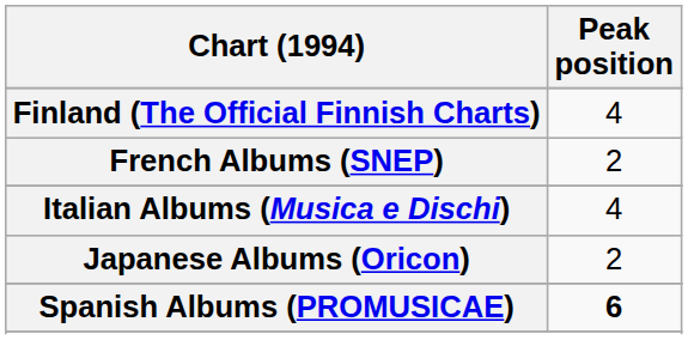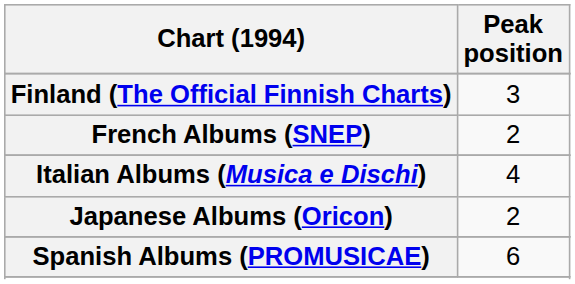 <table class="wikitable sortable plainrowheaders">
 <tr>
 <th>Chart (1994)</th>
 <th>Peak<br>position</th>
 </tr>
 <tr>
 </tr>
 <tr>
 </tr>
 <tr>
 </tr>
 <tr>
 </tr>
 <tr>
 </tr>
 <tr>
 </tr>
 <tr>
 <th scope="row">Finland (<a href='#'>The Official Finnish Charts</a>)</th>
-<td align="center">4</td>
+<td align="center">3</td>
 </tr>
 <tr>
 <th scope="row">French Albums (<a href='#'>SNEP</a>)</th>
 <td align="center">2</td>
 </tr>
 <tr>
 </tr>
 <tr>
 <th scope="row">Italian Albums (<em><a href='#'>Musica e Dischi</a></em>)</th>
 <td align="center">4</td>
 </tr>
 <tr>
 <th scope="row">Japanese Albums (<a href='#'>Oricon</a>)</th>
 <td align="center">2</td>
 </tr>
 <tr>
 </tr>
 <tr>
 </tr>
 <tr>
 <th scope="row">Spanish Albums (<a href='#'>PROMUSICAE</a>)</th>
-<td align="center"><strong>6</strong></td>
+<td align="center">6</td>
 </tr>
 <tr>
 </tr>
 <tr>
 </tr>
 <tr>
 </tr>
 <tr>
 </tr>
 </table>
